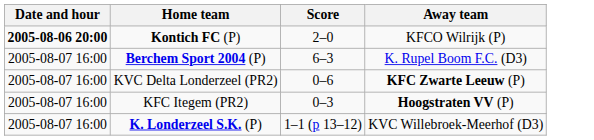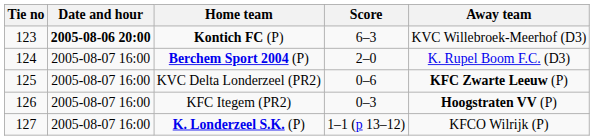 <table class="wikitable" style="text-align: center">
 <tr>
+<th>Tie no</th>
 <th>Date and hour</th>
 <th>Home team</th>
 <th>Score</th>
 <th>Away team</th>
 </tr>
 <tr>
+<td>123</td>
 <td><strong>2005-08-06 20:00</strong></td>
 <td><strong>Kontich FC</strong> (P)</td>
-<td>2–0</td>
-<td>KFCO Wilrijk (P)</td>
+<td>6–3</td>
+<td>KVC Willebroek-Meerhof (D3)</td>
 </tr>
 <tr>
+<td>124</td>
 <td>2005-08-07 16:00</td>
 <td><strong><a href='#'>Berchem Sport 2004</a></strong> (P)</td>
-<td>6–3</td>
+<td>2–0</td>
 <td><a href='#'>K. Rupel Boom F.C.</a> (D3)</td>
 </tr>
 <tr>
+<td>125</td>
 <td>2005-08-07 16:00</td>
 <td>KVC Delta Londerzeel (PR2)</td>
 <td>0–6</td>
 <td><strong>KFC Zwarte Leeuw</strong> (P)</td>
 </tr>
 <tr>
+<td>126</td>
 <td>2005-08-07 16:00</td>
 <td>KFC Itegem (PR2)</td>
 <td>0–3</td>
 <td><strong>Hoogstraten VV</strong> (P)</td>
 </tr>
 <tr>
+<td>127</td>
 <td>2005-08-07 16:00</td>
 <td><strong><a href='#'>K. Londerzeel S.K.</a></strong> (P)</td>
 <td>1–1 (<a href='#'>p</a> 13–12)</td>
-<td>KVC Willebroek-Meerhof (D3)</td>
+<td>KFCO Wilrijk (P)</td>
 </tr>
 </table>
